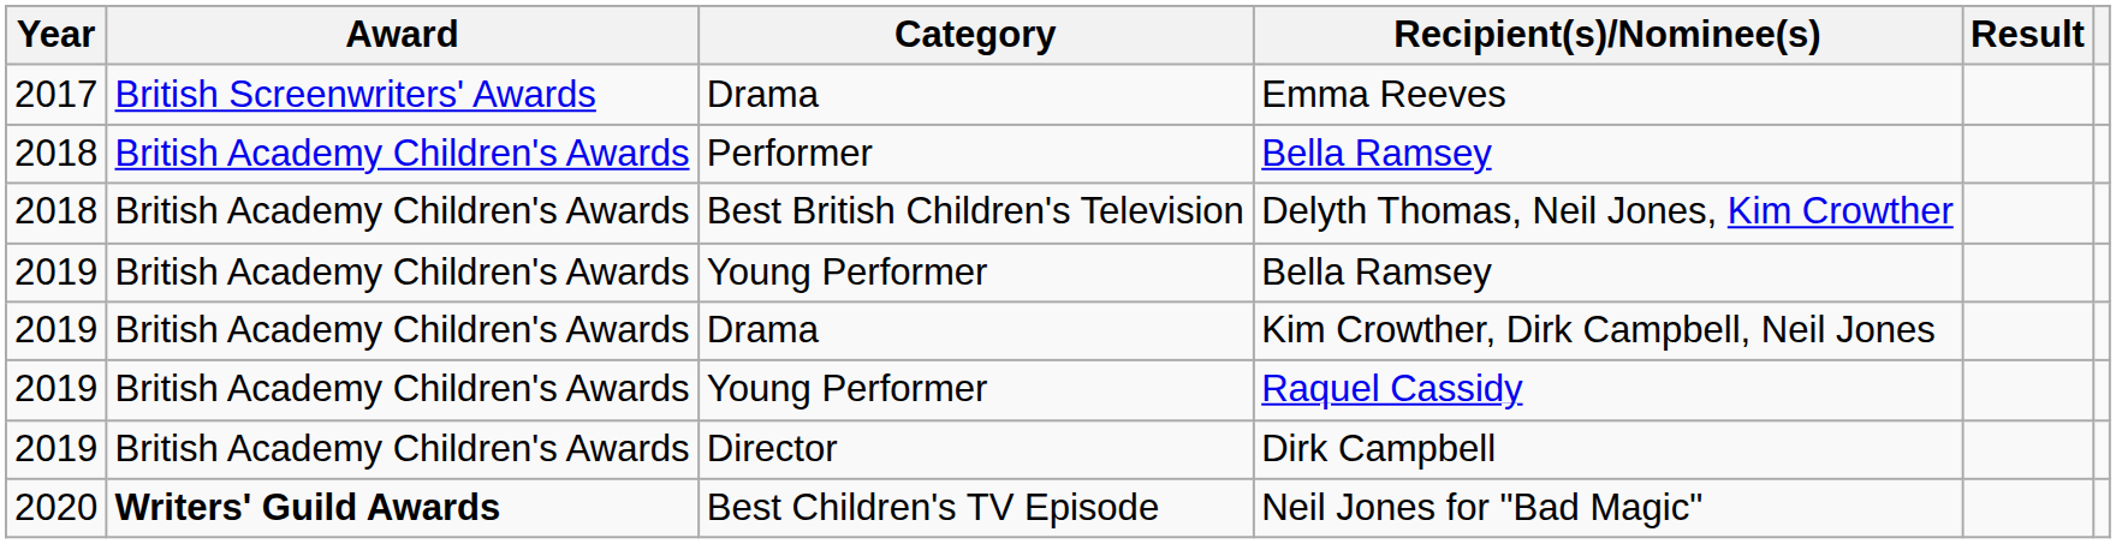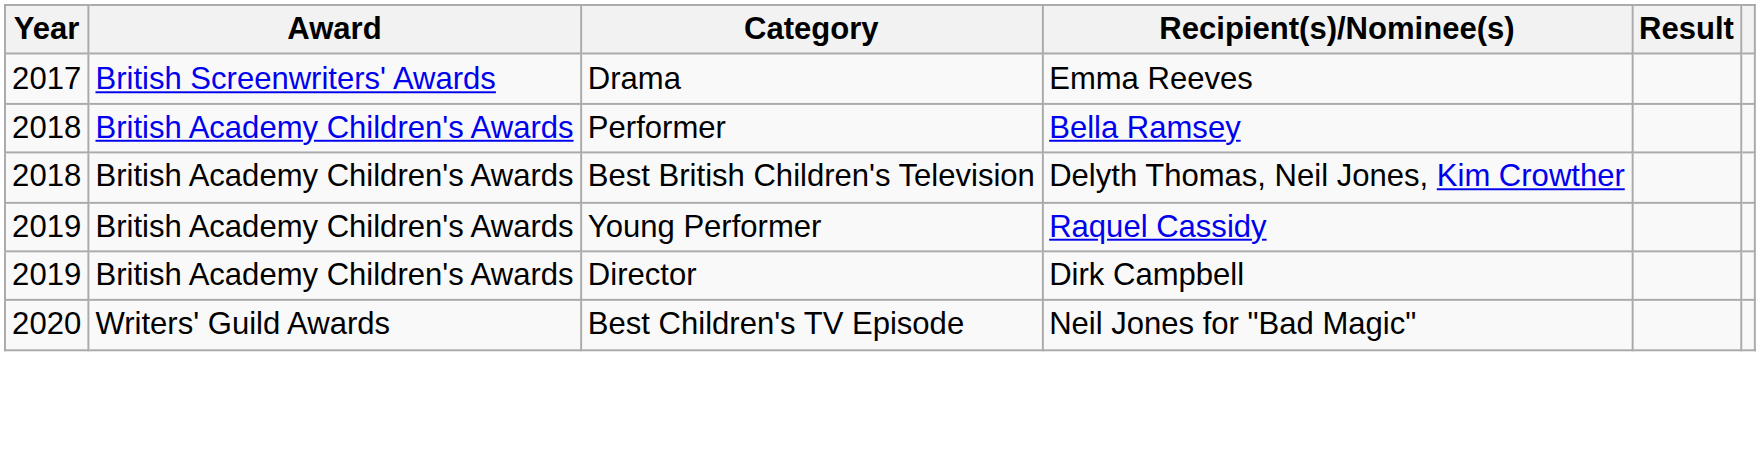 <table class="wikitable">
 <tr>
 <th>Year</th>
 <th>Award</th>
 <th>Category</th>
 <th>Recipient(s)/Nominee(s)</th>
 <th>Result</th>
 <th></th>
 </tr>
 <tr>
 <td>2017</td>
 <td><a href='#'>British Screenwriters' Awards</a></td>
 <td>Drama</td>
 <td>Emma Reeves</td>
 <td></td>
 <td></td>
 </tr>
 <tr>
 <td>2018</td>
 <td><a href='#'>British Academy Children's Awards</a></td>
 <td>Performer</td>
 <td><a href='#'>Bella Ramsey</a></td>
 <td></td>
 <td></td>
 </tr>
 <tr>
 <td>2018</td>
 <td>British Academy Children's Awards</td>
 <td>Best British Children's Television</td>
 <td>Delyth Thomas, Neil Jones, <a href='#'>Kim Crowther</a></td>
 <td></td>
 <td></td>
 </tr>
 <tr>
 <td>2019</td>
 <td>British Academy Children's Awards</td>
 <td>Young Performer</td>
-<td>Bella Ramsey</td>
-<td></td>
-<td></td>
-</tr>
-<tr>
-<td>2019</td>
-<td>British Academy Children's Awards</td>
-<td>Drama</td>
-<td>Kim Crowther, Dirk Campbell, Neil Jones</td>
-<td></td>
-<td></td>
-</tr>
-<tr>
-<td>2019</td>
-<td>British Academy Children's Awards</td>
-<td>Young Performer</td>
 <td><a href='#'>Raquel Cassidy</a></td>
 <td></td>
 <td></td>
 </tr>
 <tr>
 <td>2019</td>
 <td>British Academy Children's Awards</td>
 <td>Director</td>
 <td>Dirk Campbell</td>
 <td></td>
 <td></td>
 </tr>
 <tr>
 <td>2020</td>
-<td><strong>Writers' Guild Awards</strong></td>
+<td>Writers' Guild Awards</td>
 <td>Best Children's TV Episode</td>
 <td>Neil Jones for "Bad Magic"</td>
 <td></td>
 <td></td>
 </tr>
 </table>
